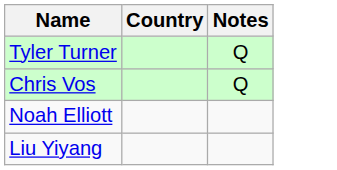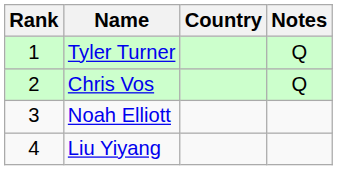 <table class="wikitable" style="text-align:center;">
 <tr>
+<th>Rank</th>
 <th>Name</th>
 <th>Country</th>
 <th>Notes</th>
 </tr>
 <tr bgcolor=ccffcc>
+<td>1</td>
 <td align=left><a href='#'>Tyler Turner</a></td>
 <td align=left></td>
 <td>Q</td>
 </tr>
 <tr bgcolor=ccffcc>
+<td>2</td>
 <td align=left><a href='#'>Chris Vos</a></td>
 <td align=left></td>
 <td>Q</td>
 </tr>
 <tr>
+<td>3</td>
 <td align=left><a href='#'>Noah Elliott</a></td>
 <td align=left></td>
 <td></td>
 </tr>
 <tr>
+<td>4</td>
 <td align=left><a href='#'>Liu Yiyang</a></td>
 <td align=left></td>
 <td></td>
 </tr>
 </table>
